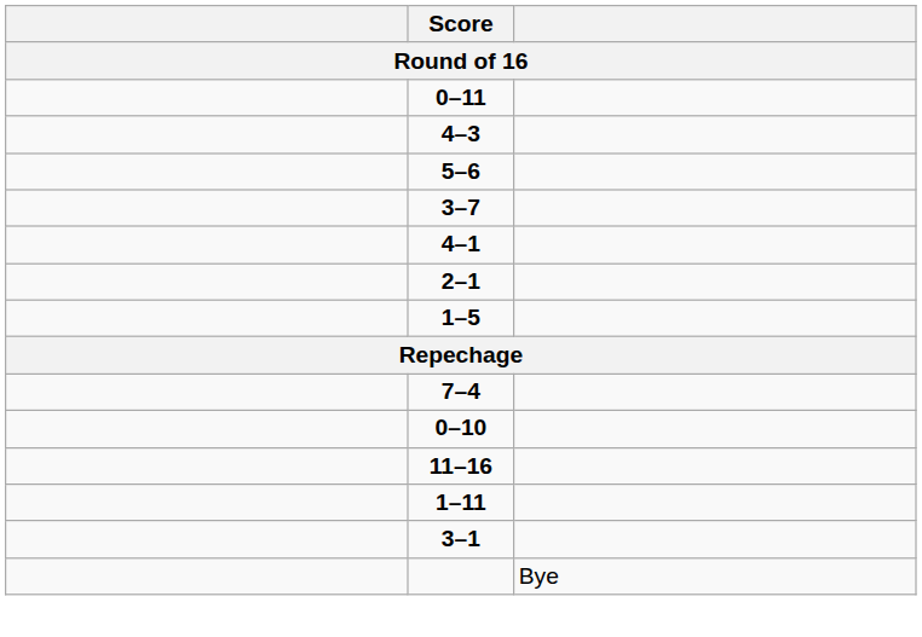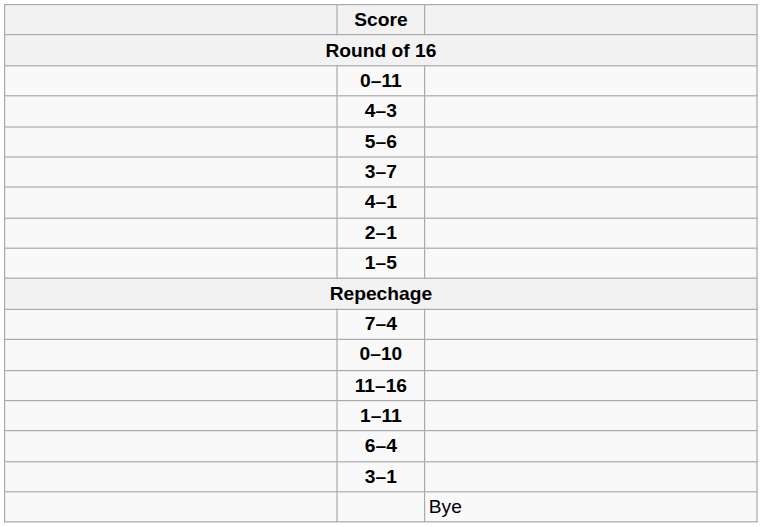 <table class="wikitable" style="text-align: left;">
 <tr>
 <th align="right" width="270"></th>
 <th width="65">Score</th>
 <th align="left" width="270"></th>
 </tr>
 <tr>
 <th colspan="3">Round of 16</th>
 </tr>
 <tr>
 <td></td>
 <td align=center><strong>0–11</strong></td>
 <td><strong></strong></td>
 </tr>
 <tr>
 <td><strong></strong></td>
 <td align=center><strong>4–3</strong></td>
 <td></td>
 </tr>
 <tr>
 <td></td>
 <td align=center><strong>5–6</strong></td>
 <td><strong></strong></td>
 </tr>
 <tr>
 <td></td>
 <td align=center><strong>3–7</strong></td>
 <td><strong></strong></td>
 </tr>
 <tr>
 <td><strong></strong></td>
 <td align=center><strong>4–1</strong></td>
 <td></td>
 </tr>
 <tr>
 <td><strong></strong></td>
 <td align=center><strong>2–1</strong></td>
 <td></td>
 </tr>
 <tr>
 <td></td>
 <td align=center><strong>1–5</strong></td>
 <td><strong></strong></td>
 </tr>
 <tr>
 <th colspan="3">Repechage</th>
 </tr>
 <tr>
 <td><strong></strong></td>
 <td align=center><strong>7–4</strong></td>
 <td></td>
 </tr>
 <tr>
 <td></td>
 <td align=center><strong>0–10</strong></td>
 <td><strong></strong></td>
 </tr>
 <tr>
 <td></td>
 <td align=center><strong>11–16</strong></td>
 <td><strong></strong></td>
 </tr>
 <tr>
 <td></td>
 <td align=center><strong>1–11</strong></td>
 <td><strong></strong></td>
 </tr>
 <tr>
 <td><strong></strong></td>
+<td align=center><strong>6–4</strong></td>
+<td></td>
+</tr>
+<tr>
+<td><strong></strong></td>
 <td align=center><strong>3–1</strong></td>
 <td></td>
 </tr>
 <tr>
 <td><strong></strong></td>
 <td></td>
 <td>Bye</td>
 </tr>
 </table>
